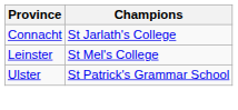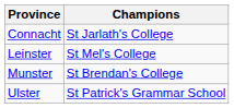 <table class="wikitable">
 <tr>
 <th>Province</th>
 <th>Champions</th>
 </tr>
 <tr>
 <td><a href='#'>Connacht</a></td>
 <td><a href='#'>St Jarlath's College</a></td>
 </tr>
 <tr>
 <td><a href='#'>Leinster</a></td>
 <td><a href='#'>St Mel's College</a></td>
 </tr>
 <tr>
+<td><a href='#'>Munster</a></td>
+<td><a href='#'>St Brendan's College</a></td>
+</tr>
+<tr>
 <td><a href='#'>Ulster</a></td>
 <td><a href='#'>St Patrick's Grammar School</a></td>
 </tr>
 </table>
